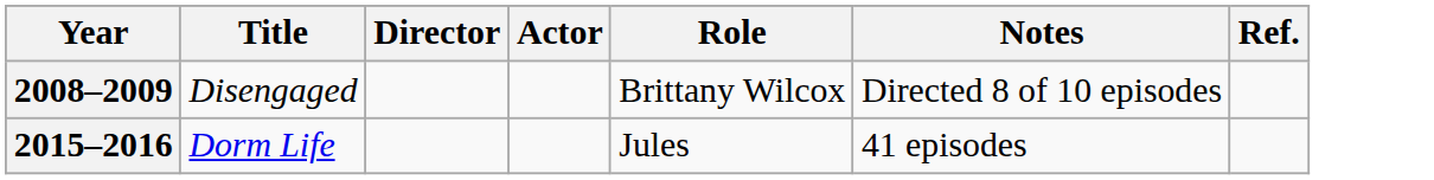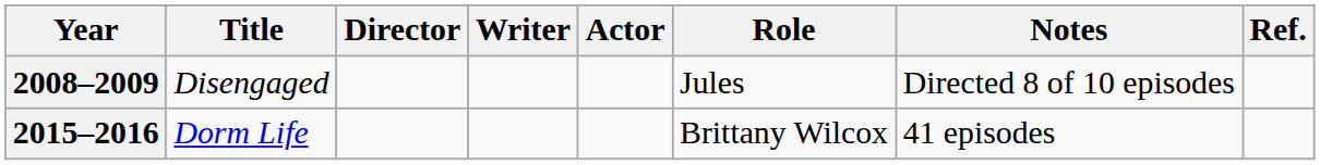 <table class="wikitable sortable plainrowheaders">
 <tr>
 <th scope="col">Year</th>
 <th scope="col">Title</th>
 <th scope="col">Director</th>
+<th scope="col">Writer</th>
 <th scope="col">Actor</th>
 <th scope="col">Role</th>
 <th scope="col">Notes</th>
 <th scope="col">Ref.</th>
 </tr>
 <tr>
 <th scope="row">2008–2009</th>
 <td><em>Disengaged</em></td>
 <td></td>
 <td></td>
-<td>Brittany Wilcox</td>
+<td></td>
+<td>Jules</td>
 <td>Directed 8 of 10 episodes</td>
 <td align="center"></td>
 </tr>
 <tr>
 <th scope="row">2015–2016</th>
 <td><em><a href='#'>Dorm Life</a></em></td>
 <td></td>
 <td></td>
-<td>Jules</td>
+<td></td>
+<td>Brittany Wilcox</td>
 <td>41 episodes</td>
 <td align="center"></td>
 </tr>
 </table>
